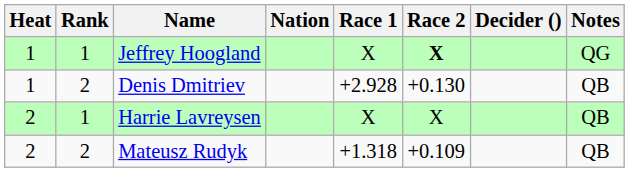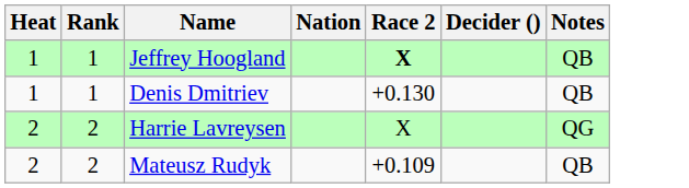 <table class="wikitable sortable" style="text-align:center">
 <tr>
 <th>Heat</th>
 <th>Rank</th>
 <th>Name</th>
 <th>Nation</th>
-<th>Race 1</th>
 <th>Race 2</th>
 <th>Decider ()</th>
 <th>Notes</th>
 </tr>
 <tr bgcolor=bbffbb>
 <td>1</td>
 <td>1</td>
 <td align=left><a href='#'>Jeffrey Hoogland</a></td>
 <td align=left></td>
-<td>X</td>
 <td><strong>X</strong></td>
 <td></td>
-<td>QG</td>
+<td>QB</td>
 </tr>
 <tr>
 <td>1</td>
-<td>2</td>
+<td>1</td>
 <td align=left><a href='#'>Denis Dmitriev</a></td>
 <td align=left></td>
-<td>+2.928</td>
 <td>+0.130</td>
 <td></td>
 <td>QB</td>
 </tr>
 <tr bgcolor=bbffbb>
 <td>2</td>
-<td>1</td>
+<td>2</td>
 <td align=left><a href='#'>Harrie Lavreysen</a></td>
 <td align=left></td>
 <td>X</td>
-<td>X</td>
 <td></td>
-<td>QB</td>
+<td>QG</td>
 </tr>
 <tr>
 <td>2</td>
 <td>2</td>
 <td align=left><a href='#'>Mateusz Rudyk</a></td>
 <td align=left></td>
-<td>+1.318</td>
 <td>+0.109</td>
 <td></td>
 <td>QB</td>
 </tr>
 </table>
